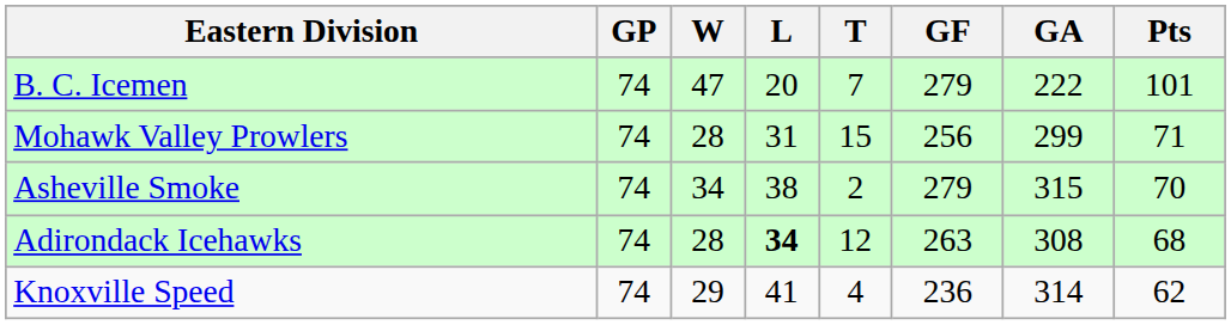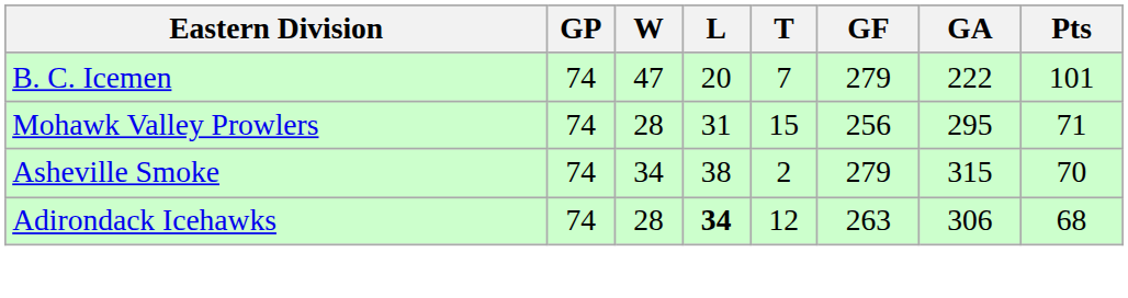 <table class="wikitable">
 <tr>
 <th width="40%" bgcolor="#e0e0e0">Eastern Division</th>
 <th width="5%" bgcolor="#e0e0e0">GP</th>
 <th width="5%" bgcolor="#e0e0e0">W</th>
 <th width="5%" bgcolor="#e0e0e0">L</th>
 <th width="5%" bgcolor="#e0e0e0">T</th>
 <th width="7.5%" bgcolor="#e0e0e0">GF</th>
 <th width="7.5%" bgcolor="#e0e0e0">GA</th>
 <th width="7.5%" bgcolor="#e0e0e0">Pts</th>
 </tr>
 <tr align="center" bgcolor="#CCFFCC">
 <td align="left"><a href='#'>B. C. Icemen</a></td>
 <td>74</td>
 <td>47</td>
 <td>20</td>
 <td>7</td>
 <td>279</td>
 <td>222</td>
 <td>101</td>
 </tr>
 <tr align="center" bgcolor="#CCFFCC">
 <td align="left"><a href='#'>Mohawk Valley Prowlers</a></td>
 <td>74</td>
 <td>28</td>
 <td>31</td>
 <td>15</td>
 <td>256</td>
-<td>299</td>
+<td>295</td>
 <td>71</td>
 </tr>
 <tr align="center" bgcolor="#CCFFCC">
 <td align="left"><a href='#'>Asheville Smoke</a></td>
 <td>74</td>
 <td>34</td>
 <td>38</td>
 <td>2</td>
 <td>279</td>
 <td>315</td>
 <td>70</td>
 </tr>
 <tr align="center" bgcolor="#CCFFCC">
 <td align="left"><a href='#'>Adirondack Icehawks</a></td>
 <td>74</td>
 <td>28</td>
 <td><strong>34</strong></td>
 <td>12</td>
 <td>263</td>
-<td>308</td>
+<td>306</td>
 <td>68</td>
 </tr>
-<tr align="center">
-<td align="left"><a href='#'>Knoxville Speed</a></td>
-<td>74</td>
-<td>29</td>
-<td>41</td>
-<td>4</td>
-<td>236</td>
-<td>314</td>
-<td>62</td>
-</tr>
 </table>
